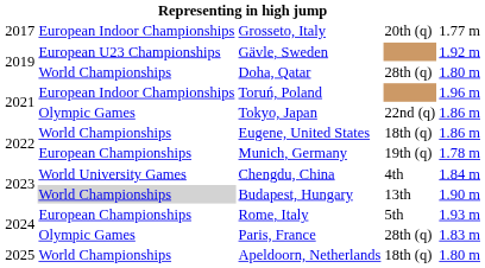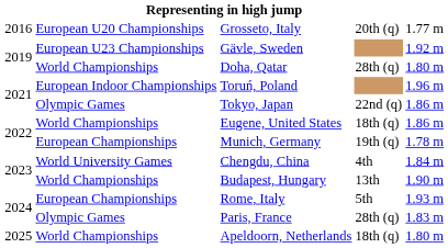 <table>
 <tr>
 <th colspan="6">Representing  in high jump</th>
 </tr>
 <tr>
-<td>2017</td>
-<td><a href='#'>European Indoor Championships</a></td>
+<td>2016</td>
+<td><a href='#'>European U20 Championships</a></td>
 <td><a href='#'>Grosseto, Italy</a></td>
 <td>20th (q)</td>
 <td>1.77 m</td>
 </tr>
 <tr>
 <td rowspan=2>2019</td>
 <td><a href='#'>European U23 Championships</a></td>
 <td><a href='#'>Gävle, Sweden</a></td>
 <td bgcolor=cc9966></td>
 <td><a href='#'>1.92 m</a></td>
 </tr>
 <tr>
 <td><a href='#'>World Championships</a></td>
 <td><a href='#'>Doha, Qatar</a></td>
 <td>28th (q)</td>
 <td><a href='#'>1.80 m</a></td>
 </tr>
 <tr>
 <td rowspan=2>2021</td>
 <td><a href='#'>European Indoor Championships</a></td>
 <td><a href='#'>Toruń, Poland</a></td>
 <td bgcolor=cc9966></td>
 <td><a href='#'>1.96 m</a></td>
 </tr>
 <tr>
 <td><a href='#'>Olympic Games</a></td>
 <td><a href='#'>Tokyo, Japan</a></td>
 <td>22nd (q)</td>
 <td><a href='#'>1.86 m</a></td>
 </tr>
 <tr>
 <td rowspan=2>2022</td>
 <td><a href='#'>World Championships</a></td>
 <td><a href='#'>Eugene, United States</a></td>
 <td>18th (q)</td>
 <td><a href='#'>1.86 m</a></td>
 </tr>
 <tr>
 <td><a href='#'>European Championships</a></td>
 <td><a href='#'>Munich, Germany</a></td>
 <td>19th (q)</td>
 <td><a href='#'>1.78 m</a></td>
 </tr>
 <tr>
 <td rowspan=2>2023</td>
 <td><a href='#'>World University Games</a></td>
 <td><a href='#'>Chengdu, China</a></td>
 <td>4th</td>
 <td><a href='#'>1.84 m</a></td>
 </tr>
 <tr>
-<td style="background: lightgrey;"><a href='#'>World Championships</a></td>
+<td><a href='#'>World Championships</a></td>
 <td><a href='#'>Budapest, Hungary</a></td>
 <td>13th</td>
 <td><a href='#'>1.90 m</a></td>
 </tr>
 <tr>
 <td rowspan=2>2024</td>
 <td><a href='#'>European Championships</a></td>
 <td><a href='#'>Rome, Italy</a></td>
 <td>5th</td>
 <td><a href='#'>1.93 m</a></td>
 </tr>
 <tr>
 <td><a href='#'>Olympic Games</a></td>
 <td><a href='#'>Paris, France</a></td>
 <td>28th (q)</td>
 <td><a href='#'>1.83 m</a></td>
 </tr>
 <tr>
 <td>2025</td>
 <td><a href='#'>World Championships</a></td>
 <td><a href='#'>Apeldoorn, Netherlands</a></td>
 <td>18th (q)</td>
 <td><a href='#'>1.80 m</a></td>
 </tr>
 </table>
